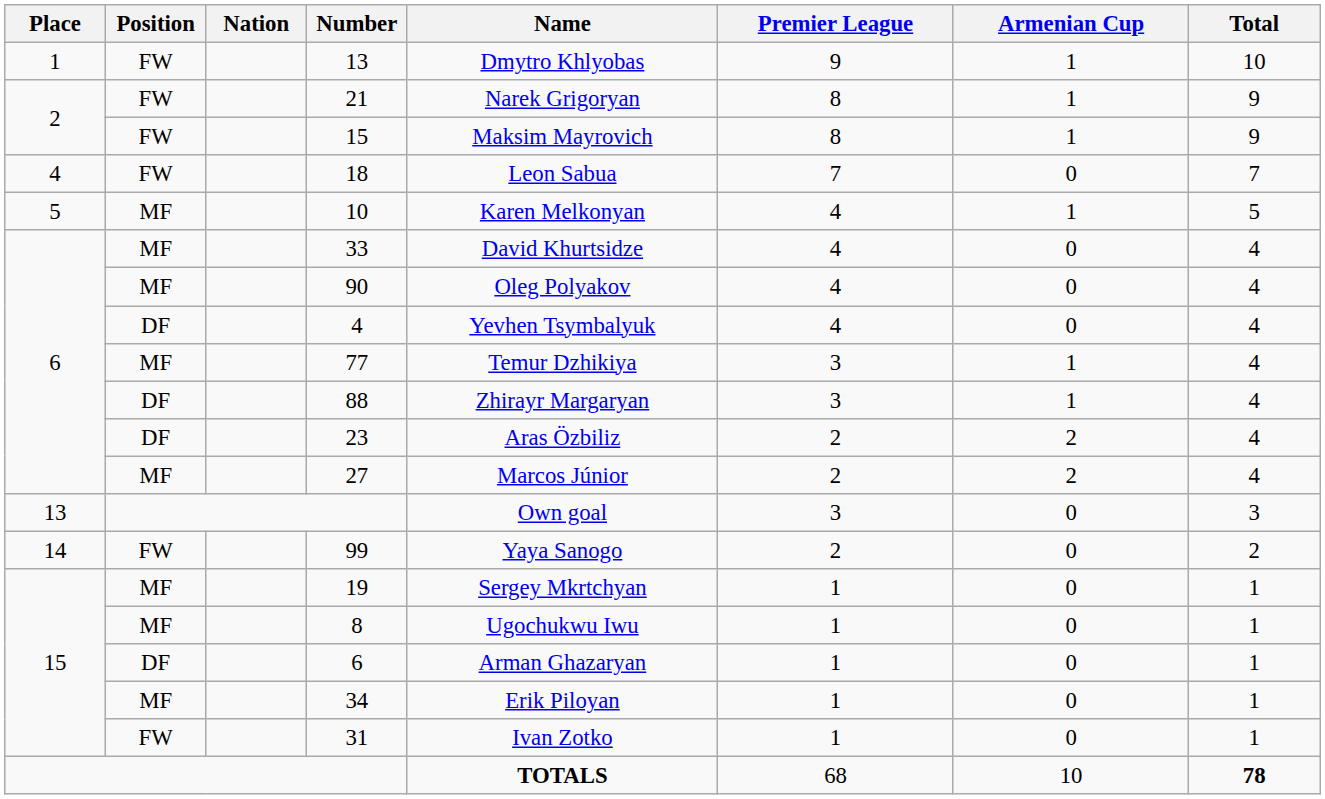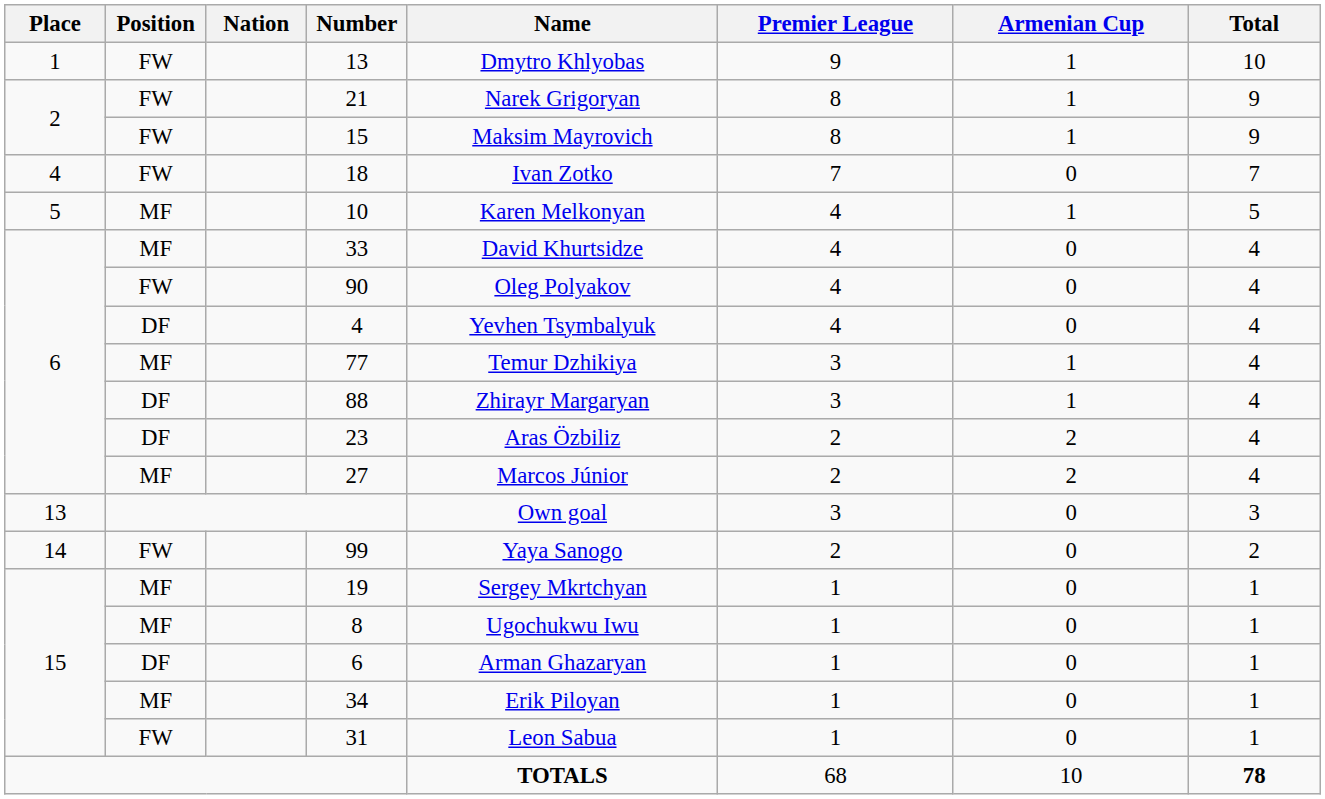 <table class="wikitable" style="font-size: 95%; text-align: center;">
 <tr>
 <th width=60>Place</th>
 <th width=60>Position</th>
 <th width=60>Nation</th>
 <th width=60>Number</th>
 <th width=200>Name</th>
 <th width=150><a href='#'>Premier League</a></th>
 <th width=150><a href='#'>Armenian Cup</a></th>
 <th width=80><strong>Total</strong></th>
 </tr>
 <tr>
 <td>1</td>
 <td>FW</td>
 <td></td>
 <td>13</td>
 <td><a href='#'>Dmytro Khlyobas</a></td>
 <td>9</td>
 <td>1</td>
 <td>10</td>
 </tr>
 <tr>
 <td rowspan="2">2</td>
 <td>FW</td>
 <td></td>
 <td>21</td>
 <td><a href='#'>Narek Grigoryan</a></td>
 <td>8</td>
 <td>1</td>
 <td>9</td>
 </tr>
 <tr>
 <td>FW</td>
 <td></td>
 <td>15</td>
 <td><a href='#'>Maksim Mayrovich</a></td>
 <td>8</td>
 <td>1</td>
 <td>9</td>
 </tr>
 <tr>
 <td>4</td>
 <td>FW</td>
 <td></td>
 <td>18</td>
-<td><a href='#'>Leon Sabua</a></td>
+<td><a href='#'>Ivan Zotko</a></td>
 <td>7</td>
 <td>0</td>
 <td>7</td>
 </tr>
 <tr>
 <td>5</td>
 <td>MF</td>
 <td></td>
 <td>10</td>
 <td><a href='#'>Karen Melkonyan</a></td>
 <td>4</td>
 <td>1</td>
 <td>5</td>
 </tr>
 <tr>
 <td rowspan="7">6</td>
 <td>MF</td>
 <td></td>
 <td>33</td>
 <td><a href='#'>David Khurtsidze</a></td>
 <td>4</td>
 <td>0</td>
 <td>4</td>
 </tr>
 <tr>
-<td>MF</td>
+<td>FW</td>
 <td></td>
 <td>90</td>
 <td><a href='#'>Oleg Polyakov</a></td>
 <td>4</td>
 <td>0</td>
 <td>4</td>
 </tr>
 <tr>
 <td>DF</td>
 <td></td>
 <td>4</td>
 <td><a href='#'>Yevhen Tsymbalyuk</a></td>
 <td>4</td>
 <td>0</td>
 <td>4</td>
 </tr>
 <tr>
 <td>MF</td>
 <td></td>
 <td>77</td>
 <td><a href='#'>Temur Dzhikiya</a></td>
 <td>3</td>
 <td>1</td>
 <td>4</td>
 </tr>
 <tr>
 <td>DF</td>
 <td></td>
 <td>88</td>
 <td><a href='#'>Zhirayr Margaryan</a></td>
 <td>3</td>
 <td>1</td>
 <td>4</td>
 </tr>
 <tr>
 <td>DF</td>
 <td></td>
 <td>23</td>
 <td><a href='#'>Aras Özbiliz</a></td>
 <td>2</td>
 <td>2</td>
 <td>4</td>
 </tr>
 <tr>
 <td>MF</td>
 <td></td>
 <td>27</td>
 <td><a href='#'>Marcos Júnior</a></td>
 <td>2</td>
 <td>2</td>
 <td>4</td>
 </tr>
 <tr>
 <td>13</td>
 <td colspan="3"></td>
 <td><a href='#'>Own goal</a></td>
 <td>3</td>
 <td>0</td>
 <td>3</td>
 </tr>
 <tr>
 <td>14</td>
 <td>FW</td>
 <td></td>
 <td>99</td>
 <td><a href='#'>Yaya Sanogo</a></td>
 <td>2</td>
 <td>0</td>
 <td>2</td>
 </tr>
 <tr>
 <td rowspan="5">15</td>
 <td>MF</td>
 <td></td>
 <td>19</td>
 <td><a href='#'>Sergey Mkrtchyan</a></td>
 <td>1</td>
 <td>0</td>
 <td>1</td>
 </tr>
 <tr>
 <td>MF</td>
 <td></td>
 <td>8</td>
 <td><a href='#'>Ugochukwu Iwu</a></td>
 <td>1</td>
 <td>0</td>
 <td>1</td>
 </tr>
 <tr>
 <td>DF</td>
 <td></td>
 <td>6</td>
 <td><a href='#'>Arman Ghazaryan</a></td>
 <td>1</td>
 <td>0</td>
 <td>1</td>
 </tr>
 <tr>
 <td>MF</td>
 <td></td>
 <td>34</td>
 <td><a href='#'>Erik Piloyan</a></td>
 <td>1</td>
 <td>0</td>
 <td>1</td>
 </tr>
 <tr>
 <td>FW</td>
 <td></td>
 <td>31</td>
-<td><a href='#'>Ivan Zotko</a></td>
+<td><a href='#'>Leon Sabua</a></td>
 <td>1</td>
 <td>0</td>
 <td>1</td>
 </tr>
 <tr>
 <td colspan="4"></td>
 <td><strong>TOTALS</strong></td>
 <td>68</td>
 <td>10</td>
 <td><strong>78</strong></td>
 </tr>
 </table>
